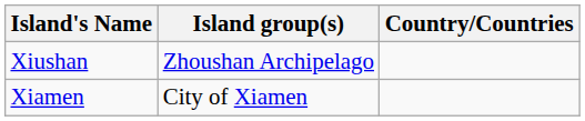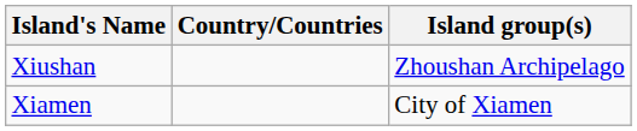 <table class="wikitable">
 <tr>
 <th>Island's Name</th>
+<th>Country/Countries</th>
 <th>Island group(s)</th>
-<th>Country/Countries</th>
 </tr>
 <tr>
 <td><a href='#'>Xiushan</a></td>
+<td></td>
 <td><a href='#'>Zhoushan Archipelago</a></td>
-<td></td>
 </tr>
 <tr>
 <td><a href='#'>Xiamen</a></td>
+<td></td>
 <td>City of <a href='#'>Xiamen</a></td>
-<td></td>
 </tr>
 </table>
